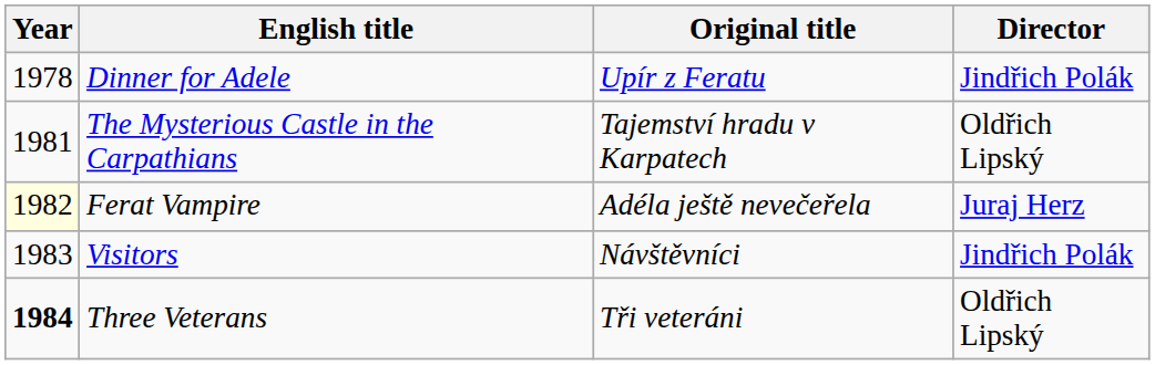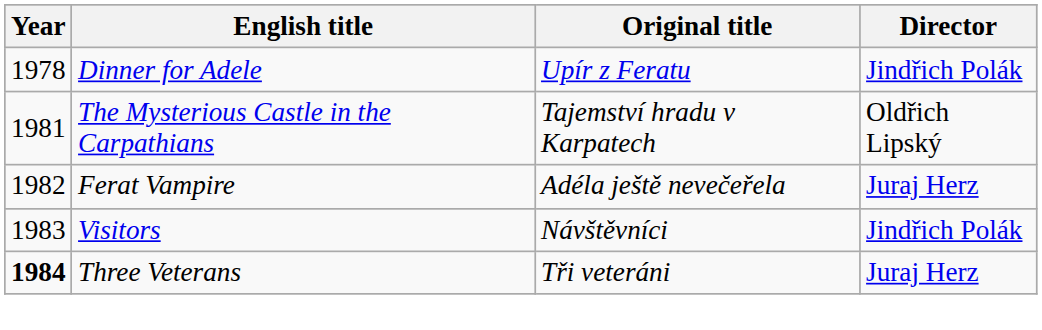 <table class="wikitable">
 <tr>
 <th>Year</th>
 <th>English title</th>
 <th>Original title</th>
 <th>Director</th>
 </tr>
 <tr>
 <td>1978</td>
 <td><em><a href='#'>Dinner for Adele</a></em></td>
 <td><em><a href='#'>Upír z Feratu</a></em></td>
 <td><a href='#'>Jindřich Polák</a></td>
 </tr>
 <tr>
 <td>1981</td>
 <td><em><a href='#'>The Mysterious Castle in the Carpathians</a></em></td>
 <td><em>Tajemství hradu v Karpatech </em></td>
 <td>Oldřich Lipský</td>
 </tr>
 <tr>
-<td style="background: lightyellow;">1982</td>
+<td>1982</td>
 <td><em>Ferat Vampire</em></td>
 <td><em>Adéla ještě nevečeřela</em></td>
 <td><a href='#'>Juraj Herz</a></td>
 </tr>
 <tr>
 <td>1983</td>
 <td><em><a href='#'>Visitors</a></em></td>
 <td><em>Návštěvníci</em></td>
 <td><a href='#'>Jindřich Polák</a></td>
 </tr>
 <tr>
 <td><strong>1984</strong></td>
 <td><em>Three Veterans</em></td>
 <td><em>Tři veteráni </em></td>
-<td>Oldřich Lipský</td>
+<td><a href='#'>Juraj Herz</a></td>
 </tr>
 </table>
